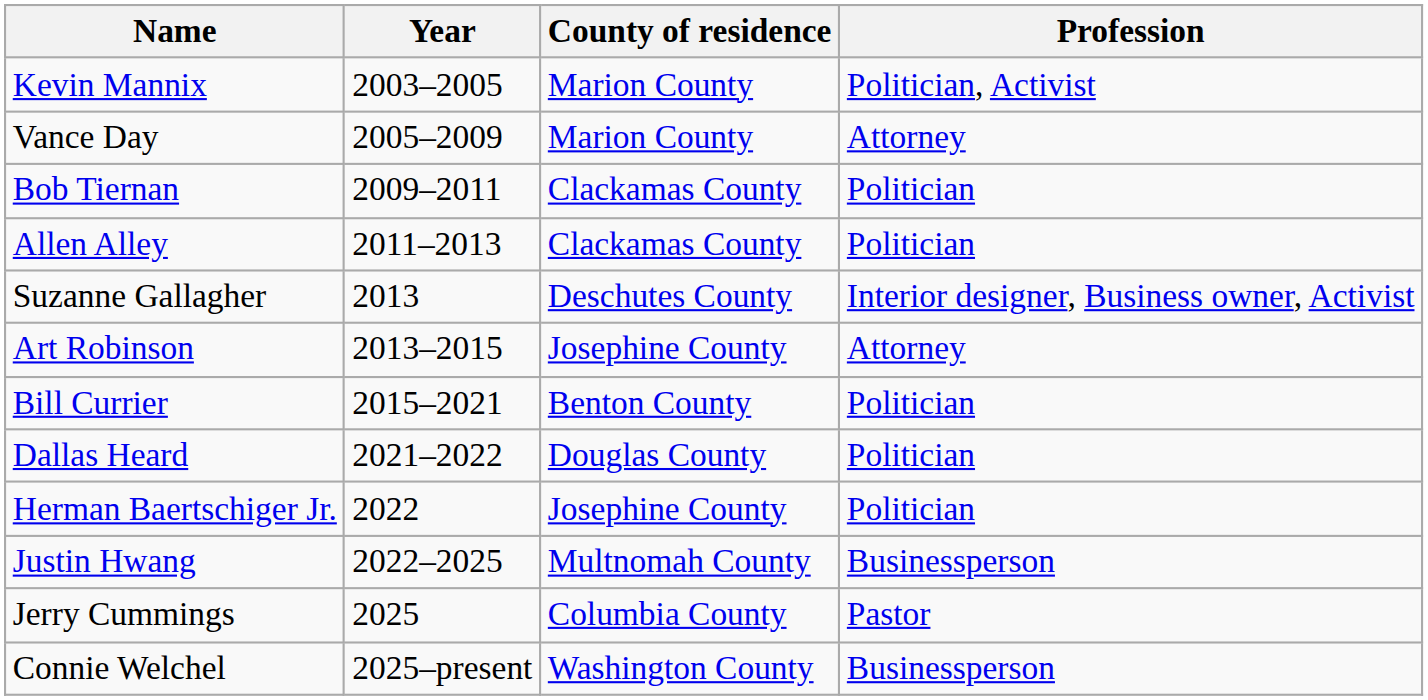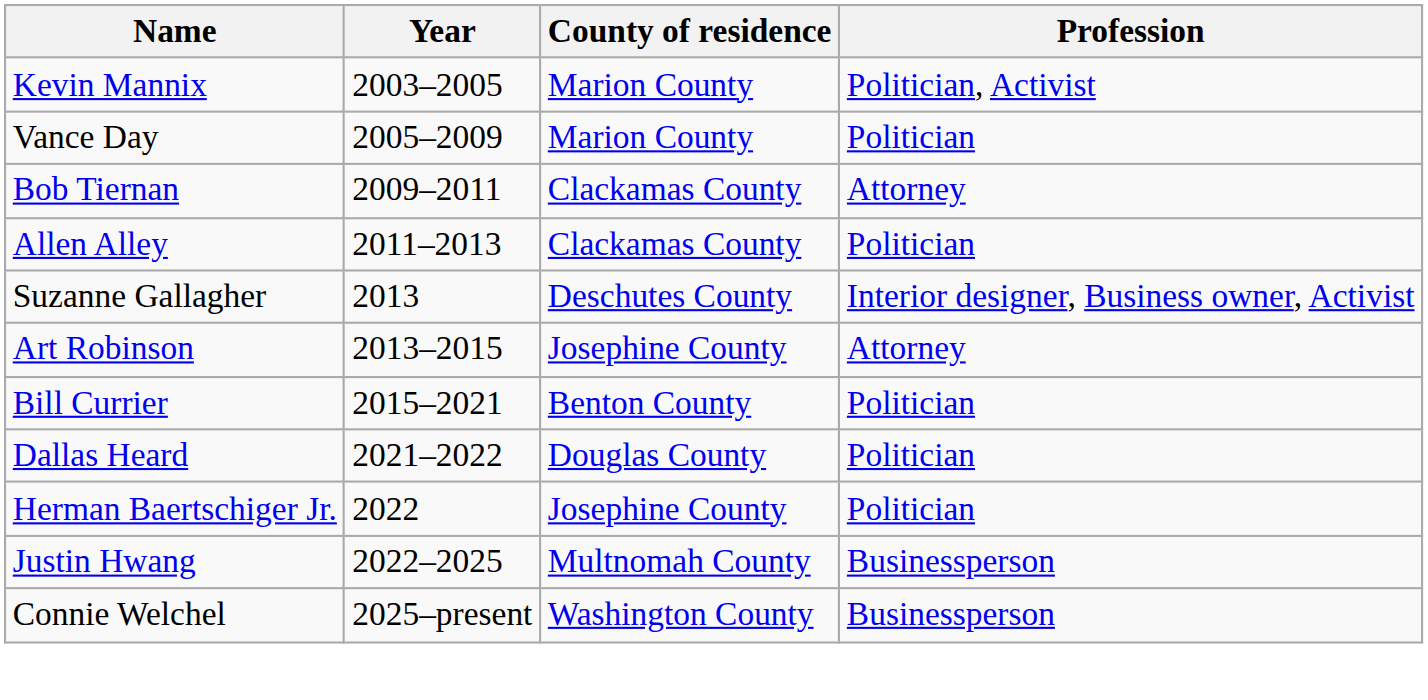 <table class="wikitable sortable">
 <tr>
 <th>Name</th>
 <th>Year</th>
 <th>County of residence</th>
 <th>Profession</th>
 </tr>
 <tr>
 <td><a href='#'>Kevin Mannix</a></td>
 <td>2003–2005</td>
 <td><a href='#'>Marion County</a></td>
 <td><a href='#'>Politician</a>, <a href='#'>Activist</a></td>
 </tr>
 <tr>
 <td>Vance Day</td>
 <td>2005–2009</td>
 <td><a href='#'>Marion County</a></td>
-<td><a href='#'>Attorney</a></td>
+<td><a href='#'>Politician</a></td>
 </tr>
 <tr>
 <td><a href='#'>Bob Tiernan</a></td>
 <td>2009–2011</td>
 <td><a href='#'>Clackamas County</a></td>
-<td><a href='#'>Politician</a></td>
+<td><a href='#'>Attorney</a></td>
 </tr>
 <tr>
 <td><a href='#'>Allen Alley</a></td>
 <td>2011–2013</td>
 <td><a href='#'>Clackamas County</a></td>
 <td><a href='#'>Politician</a></td>
 </tr>
 <tr>
 <td>Suzanne Gallagher</td>
 <td>2013</td>
 <td><a href='#'>Deschutes County</a></td>
 <td><a href='#'>Interior designer</a>, <a href='#'>Business owner</a>, <a href='#'>Activist</a></td>
 </tr>
 <tr>
 <td><a href='#'>Art Robinson</a></td>
 <td>2013–2015</td>
 <td><a href='#'>Josephine County</a></td>
 <td><a href='#'>Attorney</a></td>
 </tr>
 <tr>
 <td><a href='#'>Bill Currier</a></td>
 <td>2015–2021</td>
 <td><a href='#'>Benton County</a></td>
 <td><a href='#'>Politician</a></td>
 </tr>
 <tr>
 <td><a href='#'>Dallas Heard</a></td>
 <td>2021–2022</td>
 <td><a href='#'>Douglas County</a></td>
 <td><a href='#'>Politician</a></td>
 </tr>
 <tr>
 <td><a href='#'>Herman Baertschiger Jr.</a></td>
 <td>2022</td>
 <td><a href='#'>Josephine County</a></td>
 <td><a href='#'>Politician</a></td>
 </tr>
 <tr>
 <td><a href='#'>Justin Hwang</a></td>
 <td>2022–2025</td>
 <td><a href='#'>Multnomah County</a></td>
 <td><a href='#'>Businessperson</a></td>
 </tr>
 <tr>
-<td>Jerry Cummings</td>
-<td>2025</td>
-<td><a href='#'>Columbia County</a></td>
-<td><a href='#'>Pastor</a></td>
-</tr>
-<tr>
 <td>Connie Welchel</td>
 <td>2025–present</td>
 <td><a href='#'>Washington County</a></td>
 <td><a href='#'>Businessperson</a></td>
 </tr>
 </table>
